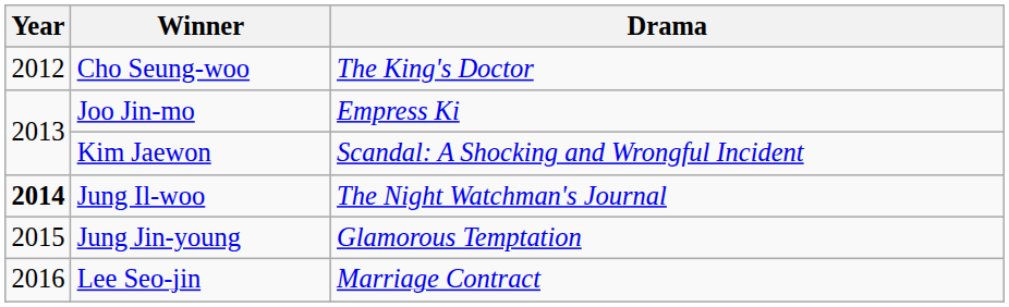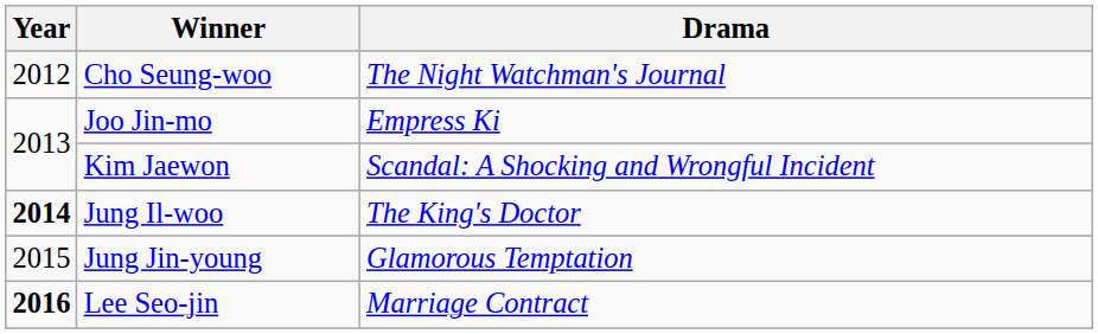 <table class="wikitable" style="width:600px">
 <tr>
 <th width=10>Year</th>
 <th>Winner</th>
 <th>Drama</th>
 </tr>
 <tr>
 <td>2012</td>
 <td><a href='#'>Cho Seung-woo</a></td>
-<td><em><a href='#'>The King's Doctor</a></em></td>
+<td><em><a href='#'>The Night Watchman's Journal</a></em></td>
 </tr>
 <tr>
 <td rowspan=2>2013</td>
 <td><a href='#'>Joo Jin-mo</a></td>
 <td><em><a href='#'>Empress Ki</a></em></td>
 </tr>
 <tr>
 <td><a href='#'>Kim Jaewon</a></td>
 <td><em><a href='#'>Scandal: A Shocking and Wrongful Incident</a></em></td>
 </tr>
 <tr>
 <td><strong>2014</strong></td>
 <td><a href='#'>Jung Il-woo</a></td>
-<td><em><a href='#'>The Night Watchman's Journal</a></em></td>
+<td><em><a href='#'>The King's Doctor</a></em></td>
 </tr>
 <tr>
 <td>2015</td>
 <td><a href='#'>Jung Jin-young</a></td>
 <td><em><a href='#'>Glamorous Temptation</a></em></td>
 </tr>
 <tr>
-<td>2016</td>
+<td><strong>2016</strong></td>
 <td><a href='#'>Lee Seo-jin</a></td>
 <td><em><a href='#'>Marriage Contract</a></em></td>
 </tr>
 </table>
